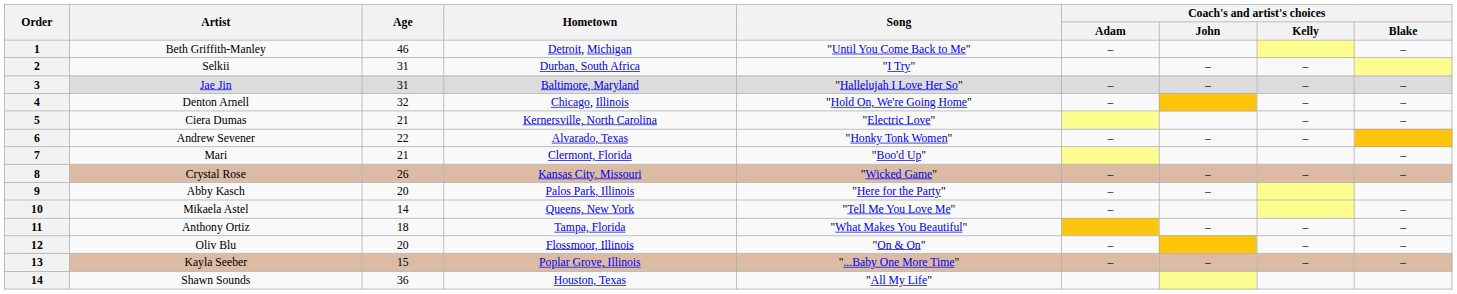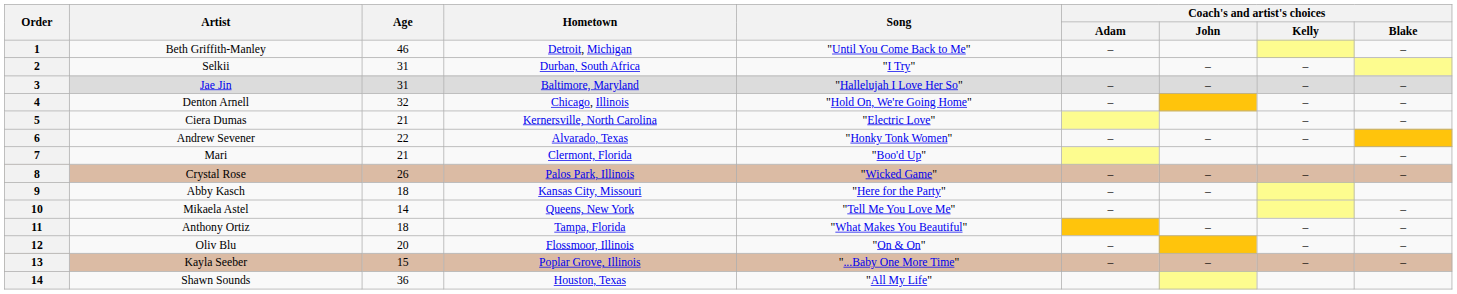 <table class="wikitable" style="text-align:center; line-height:17px; width:100%;">
 <tr>
 <th scope="col" rowspan="2" style="width:04%;">Order</th>
 <th scope="col" rowspan="2" style="width:18%;">Artist</th>
 <th scope="col" rowspan="2" style="width:05%;">Age</th>
 <th scope="col" rowspan="2" style="width:18%;">Hometown</th>
 <th scope="col" rowspan="2" style="width:20%;">Song</th>
 <th scope="col" colspan="4" style="width:24%;">Coach's and artist's choices</th>
 </tr>
 <tr>
 <th stylw="width:06%;">Adam</th>
 <th style="width:06%;">John</th>
 <th style="width:06%;">Kelly</th>
 <th style="width:06%;">Blake</th>
 </tr>
 <tr>
 <th>1</th>
 <td>Beth Griffith-Manley</td>
 <td>46</td>
 <td><a href='#'>Detroit</a>, <a href='#'>Michigan</a></td>
 <td>"<a href='#'>Until You Come Back to Me</a>"</td>
 <td>–</td>
 <td><em></em></td>
 <td style="background:#fdfc8f;"><em></em></td>
 <td>–</td>
 </tr>
 <tr>
 <th>2</th>
 <td>Selkii</td>
 <td>31</td>
 <td><a href='#'>Durban, South Africa</a></td>
 <td>"<a href='#'>I Try</a>"</td>
 <td><em></em></td>
 <td>–</td>
 <td>–</td>
 <td style="background:#fdfc8f;"><em></em></td>
 </tr>
 <tr style="background:#DCDCDC;">
 <th>3</th>
 <td><a href='#'>Jae Jin</a></td>
 <td>31</td>
 <td><a href='#'>Baltimore, Maryland</a></td>
 <td>"<a href='#'>Hallelujah I Love Her So</a>"</td>
 <td>–</td>
 <td>–</td>
 <td>–</td>
 <td>–</td>
 </tr>
 <tr>
 <th>4</th>
 <td>Denton Arnell</td>
 <td>32</td>
 <td><a href='#'>Chicago</a>, <a href='#'>Illinois</a></td>
 <td>"<a href='#'>Hold On, We're Going Home</a>"</td>
 <td>–</td>
 <td style="background:#ffc40c"><em></em></td>
 <td>–</td>
 <td>–</td>
 </tr>
 <tr>
 <th>5</th>
 <td>Ciera Dumas</td>
 <td>21</td>
 <td><a href='#'>Kernersville, North Carolina</a></td>
 <td>"<a href='#'>Electric Love</a>"</td>
 <td style="background:#fdfc8f;"><em></em></td>
 <td><em></em></td>
 <td>–</td>
 <td>–</td>
 </tr>
 <tr>
 <th>6</th>
 <td>Andrew Sevener</td>
 <td>22</td>
 <td><a href='#'>Alvarado, Texas</a></td>
 <td>"<a href='#'>Honky Tonk Women</a>"</td>
 <td>–</td>
 <td>–</td>
 <td>–</td>
 <td style="background:#ffc40c"><em></em></td>
 </tr>
 <tr>
 <th>7</th>
 <td>Mari</td>
 <td>21</td>
 <td><a href='#'>Clermont, Florida</a></td>
 <td>"<a href='#'>Boo'd Up</a>"</td>
 <td style="background:#fdfc8f;"><em></em></td>
 <td><em></em></td>
 <td><em></em></td>
 <td>–</td>
 </tr>
 <tr style="background:#dbbba4;">
 <th>8</th>
 <td>Crystal Rose</td>
 <td>26</td>
-<td><a href='#'>Kansas City, Missouri</a></td>
+<td><a href='#'>Palos Park, Illinois</a></td>
 <td>"<a href='#'>Wicked Game</a>"</td>
 <td>–</td>
 <td>–</td>
 <td>–</td>
 <td>–</td>
 </tr>
 <tr>
 <th>9</th>
 <td>Abby Kasch</td>
-<td>20</td>
-<td><a href='#'>Palos Park, Illinois</a></td>
+<td>18</td>
+<td><a href='#'>Kansas City, Missouri</a></td>
 <td>"<a href='#'>Here for the Party</a>"</td>
 <td>–</td>
 <td>–</td>
 <td style="background:#fdfc8f;"><em></em></td>
 <td><em></em></td>
 </tr>
 <tr>
 <th>10</th>
 <td>Mikaela Astel</td>
 <td>14</td>
 <td><a href='#'>Queens, New York</a></td>
 <td>"<a href='#'>Tell Me You Love Me</a>"</td>
 <td>–</td>
 <td><em></em></td>
 <td style="background:#fdfc8f;"><em></em></td>
 <td>–</td>
 </tr>
 <tr>
 <th>11</th>
 <td>Anthony Ortiz</td>
 <td>18</td>
 <td><a href='#'>Tampa, Florida</a></td>
 <td>"<a href='#'>What Makes You Beautiful</a>"</td>
 <td style="background:#ffc40c"><em></em></td>
 <td>–</td>
 <td>–</td>
 <td>–</td>
 </tr>
 <tr>
 <th>12</th>
 <td>Oliv Blu</td>
 <td>20</td>
 <td><a href='#'>Flossmoor, Illinois</a></td>
 <td>"<a href='#'>On & On</a>"</td>
 <td>–</td>
 <td style="background:#ffc40c"><em></em></td>
 <td>–</td>
 <td>–</td>
 </tr>
 <tr style="background:#dbbba4;">
 <th>13</th>
 <td>Kayla Seeber</td>
 <td>15</td>
 <td><a href='#'>Poplar Grove, Illinois</a></td>
 <td>"<a href='#'>...Baby One More Time</a>"</td>
 <td>–</td>
 <td>–</td>
 <td>–</td>
 <td>–</td>
 </tr>
 <tr>
 <th>14</th>
 <td>Shawn Sounds</td>
 <td>36</td>
 <td><a href='#'>Houston, Texas</a></td>
 <td>"<a href='#'>All My Life</a>"</td>
 <td><em></em></td>
 <td style="background:#fdfc8f;"><em></em></td>
 <td><em></em></td>
 <td><em></em></td>
 </tr>
 </table>
